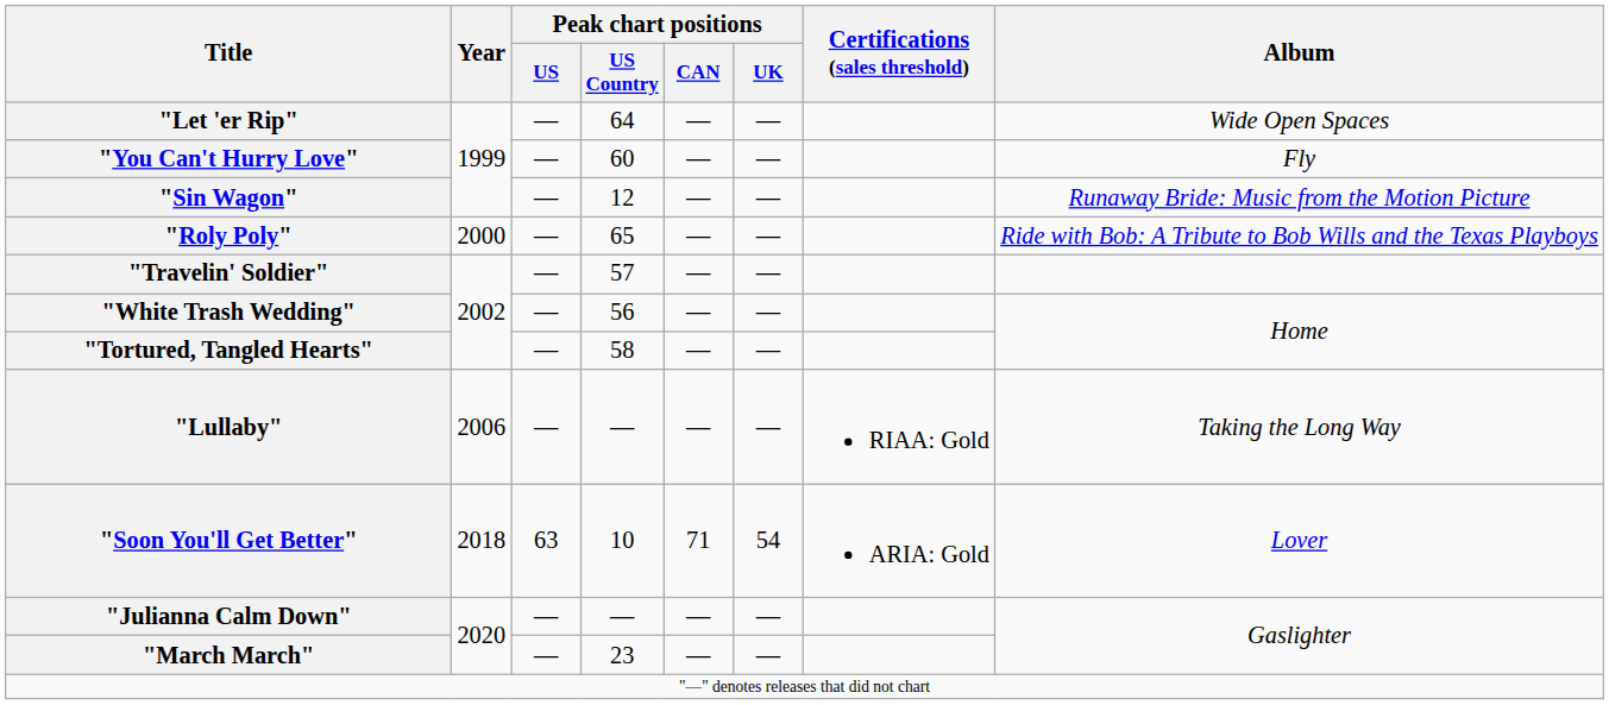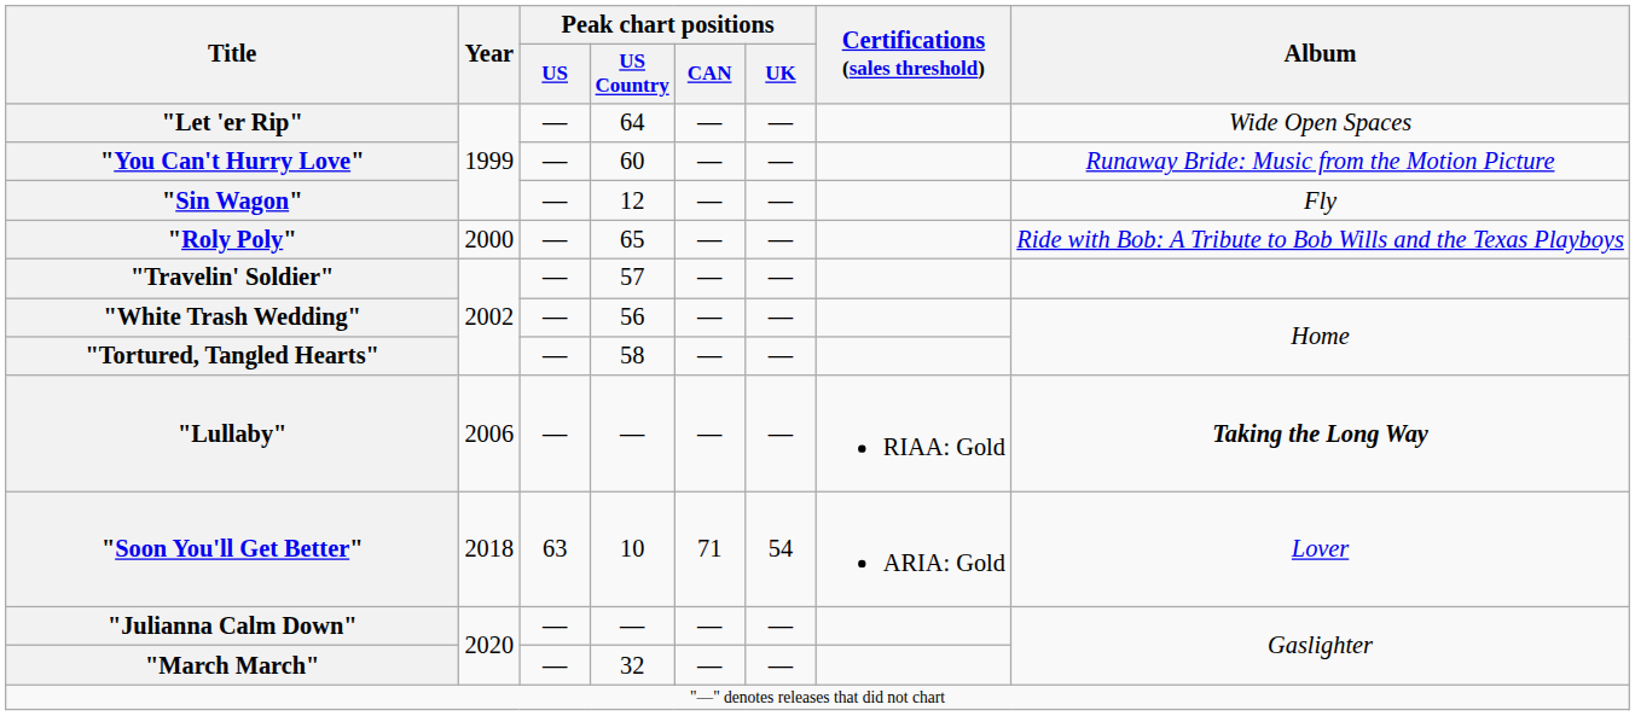 <table class="wikitable plainrowheaders" style="text-align:center;">
 <tr>
 <th rowspan="2" style="width:18em;">Title</th>
 <th rowspan="2">Year</th>
 <th colspan="4">Peak chart positions</th>
 <th rowspan="2"><a href='#'>Certifications</a><br><small>(<a href='#'>sales threshold</a>)</small></th>
 <th rowspan="2">Album</th>
 </tr>
 <tr style="font-size:smaller;">
 <th width="40"><a href='#'>US</a><br></th>
 <th width="40"><a href='#'>US Country</a><br></th>
 <th width="40"><a href='#'>CAN</a><br></th>
 <th width="40"><a href='#'>UK</a><br></th>
 </tr>
 <tr>
 <th scope="row">"Let 'er Rip"</th>
 <td rowspan="3">1999</td>
 <td>—</td>
 <td>64</td>
 <td>—</td>
 <td>—</td>
 <td></td>
 <td><em>Wide Open Spaces</em></td>
 </tr>
 <tr>
 <th scope="row">"<a href='#'>You Can't Hurry Love</a>"</th>
 <td>—</td>
 <td>60</td>
 <td>—</td>
 <td>—</td>
 <td></td>
-<td><em>Fly</em></td>
+<td><em><a href='#'>Runaway Bride: Music from the Motion Picture</a></em></td>
 </tr>
 <tr>
 <th scope="row">"<a href='#'>Sin Wagon</a>"</th>
 <td>—</td>
 <td>12</td>
 <td>—</td>
 <td>—</td>
 <td></td>
-<td><em><a href='#'>Runaway Bride: Music from the Motion Picture</a></em></td>
+<td><em>Fly</em></td>
 </tr>
 <tr>
 <th scope="row">"<a href='#'>Roly Poly</a>"<br></th>
 <td>2000</td>
 <td>—</td>
 <td>65</td>
 <td>—</td>
 <td>—</td>
 <td></td>
 <td><em><a href='#'>Ride with Bob: A Tribute to Bob Wills and the Texas Playboys</a></em></td>
 </tr>
 <tr>
 <th scope="row">"Travelin' Soldier" </th>
 <td rowspan="3">2002</td>
 <td>—</td>
 <td>57</td>
 <td>—</td>
 <td>—</td>
 <td></td>
 <td></td>
 </tr>
 <tr>
 <th scope="row">"White Trash Wedding"</th>
 <td>—</td>
 <td>56</td>
 <td>—</td>
 <td>—</td>
 <td></td>
 <td rowspan="2"><em>Home</em></td>
 </tr>
 <tr>
 <th scope="row">"Tortured, Tangled Hearts"</th>
 <td>—</td>
 <td>58</td>
 <td>—</td>
 <td>—</td>
 <td></td>
 </tr>
 <tr>
 <th scope="row">"Lullaby"</th>
 <td>2006</td>
 <td>—</td>
 <td>—</td>
 <td>—</td>
 <td>—</td>
 <td><br><ul><li>RIAA: Gold</li></ul></td>
-<td><em>Taking the Long Way</em></td>
+<td><strong><em>Taking the Long Way</em></strong></td>
 </tr>
 <tr>
 <th scope="row">"<a href='#'>Soon You'll Get Better</a>"<br></th>
 <td>2018</td>
 <td>63</td>
 <td>10</td>
 <td>71</td>
 <td>54</td>
 <td><br><ul><li>ARIA: Gold</li></ul></td>
 <td><em><a href='#'>Lover</a></em></td>
 </tr>
 <tr>
 <th scope="row">"Julianna Calm Down"</th>
 <td rowspan="2">2020</td>
 <td>—</td>
 <td>—</td>
 <td>—</td>
 <td>—</td>
 <td></td>
 <td rowspan="2"><em>Gaslighter</em></td>
 </tr>
 <tr>
 <th scope="row">"March March"</th>
 <td>—</td>
-<td>23</td>
+<td>32</td>
 <td>—</td>
 <td>—</td>
 <td></td>
 </tr>
 <tr>
 <td colspan="8" style="font-size:8pt">"—" denotes releases that did not chart</td>
 </tr>
 </table>
